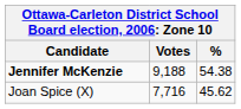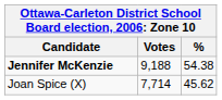 <table class="wikitable">
 <tr>
 <th colspan="3"><a href='#'>Ottawa-Carleton District School Board election, 2006</a>: Zone 10</th>
 </tr>
 <tr>
 <th style="width: 170px">Candidate</th>
 <th style="width: 50px">Votes</th>
 <th style="width: 40px">%</th>
 </tr>
 <tr>
 <td><strong>Jennifer McKenzie</strong></td>
 <td>9,188</td>
 <td>54.38</td>
 </tr>
 <tr>
 <td>Joan Spice (X)</td>
-<td>7,716</td>
+<td>7,714</td>
 <td>45.62</td>
 </tr>
 </table>
